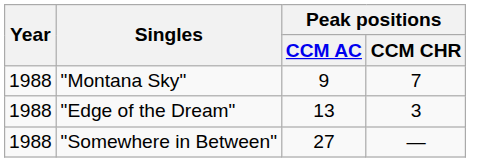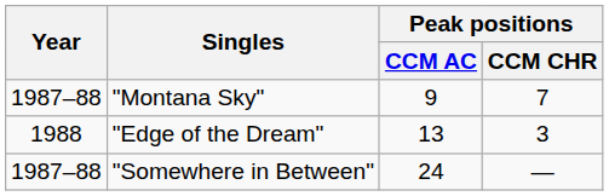 <table class="wikitable">
 <tr>
 <th rowspan="2">Year</th>
 <th rowspan="2">Singles</th>
 <th colspan="2">Peak positions</th>
 </tr>
 <tr>
 <th><a href='#'>CCM AC</a><br></th>
 <th>CCM CHR<br></th>
 </tr>
 <tr>
-<td align="center">1988</td>
+<td>1987–88</td>
 <td>"Montana Sky"</td>
 <td align="center">9</td>
 <td align="center">7</td>
 </tr>
 <tr>
 <td align="center">1988</td>
 <td>"Edge of the Dream"</td>
 <td align="center">13</td>
 <td align="center">3</td>
 </tr>
 <tr>
-<td align="center">1988</td>
+<td>1987–88</td>
 <td>"Somewhere in Between"</td>
-<td align="center">27</td>
+<td align="center">24</td>
 <td align="center">—</td>
 </tr>
 </table>
